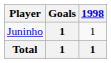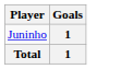 <table class="wikitable sortable" style="text-align:center;">
 <tr>
 <th>Player</th>
 <th>Goals</th>
-<th><a href='#'>1998</a></th>
 </tr>
 <tr>
 <td align="left"> <a href='#'>Juninho</a></td>
 <th>1</th>
-<td>1</td>
 </tr>
 <tr class="sortbottom">
 <th>Total</th>
 <th>1</th>
-<th>1</th>
 </tr>
 </table>
